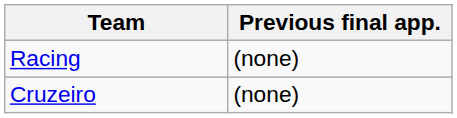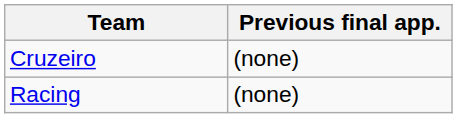 <table class="wikitable">
 <tr>
 <th width=150px>Team</th>
 <th width=150px>Previous final app.</th>
 </tr>
 <tr>
+<td> <a href='#'>Cruzeiro</a></td>
+<td>(none)</td>
+</tr>
+<tr>
 <td> <a href='#'>Racing</a></td>
 <td>(none)</td>
 </tr>
-<tr>
-<td> <a href='#'>Cruzeiro</a></td>
-<td>(none)</td>
-</tr>
 </table>
